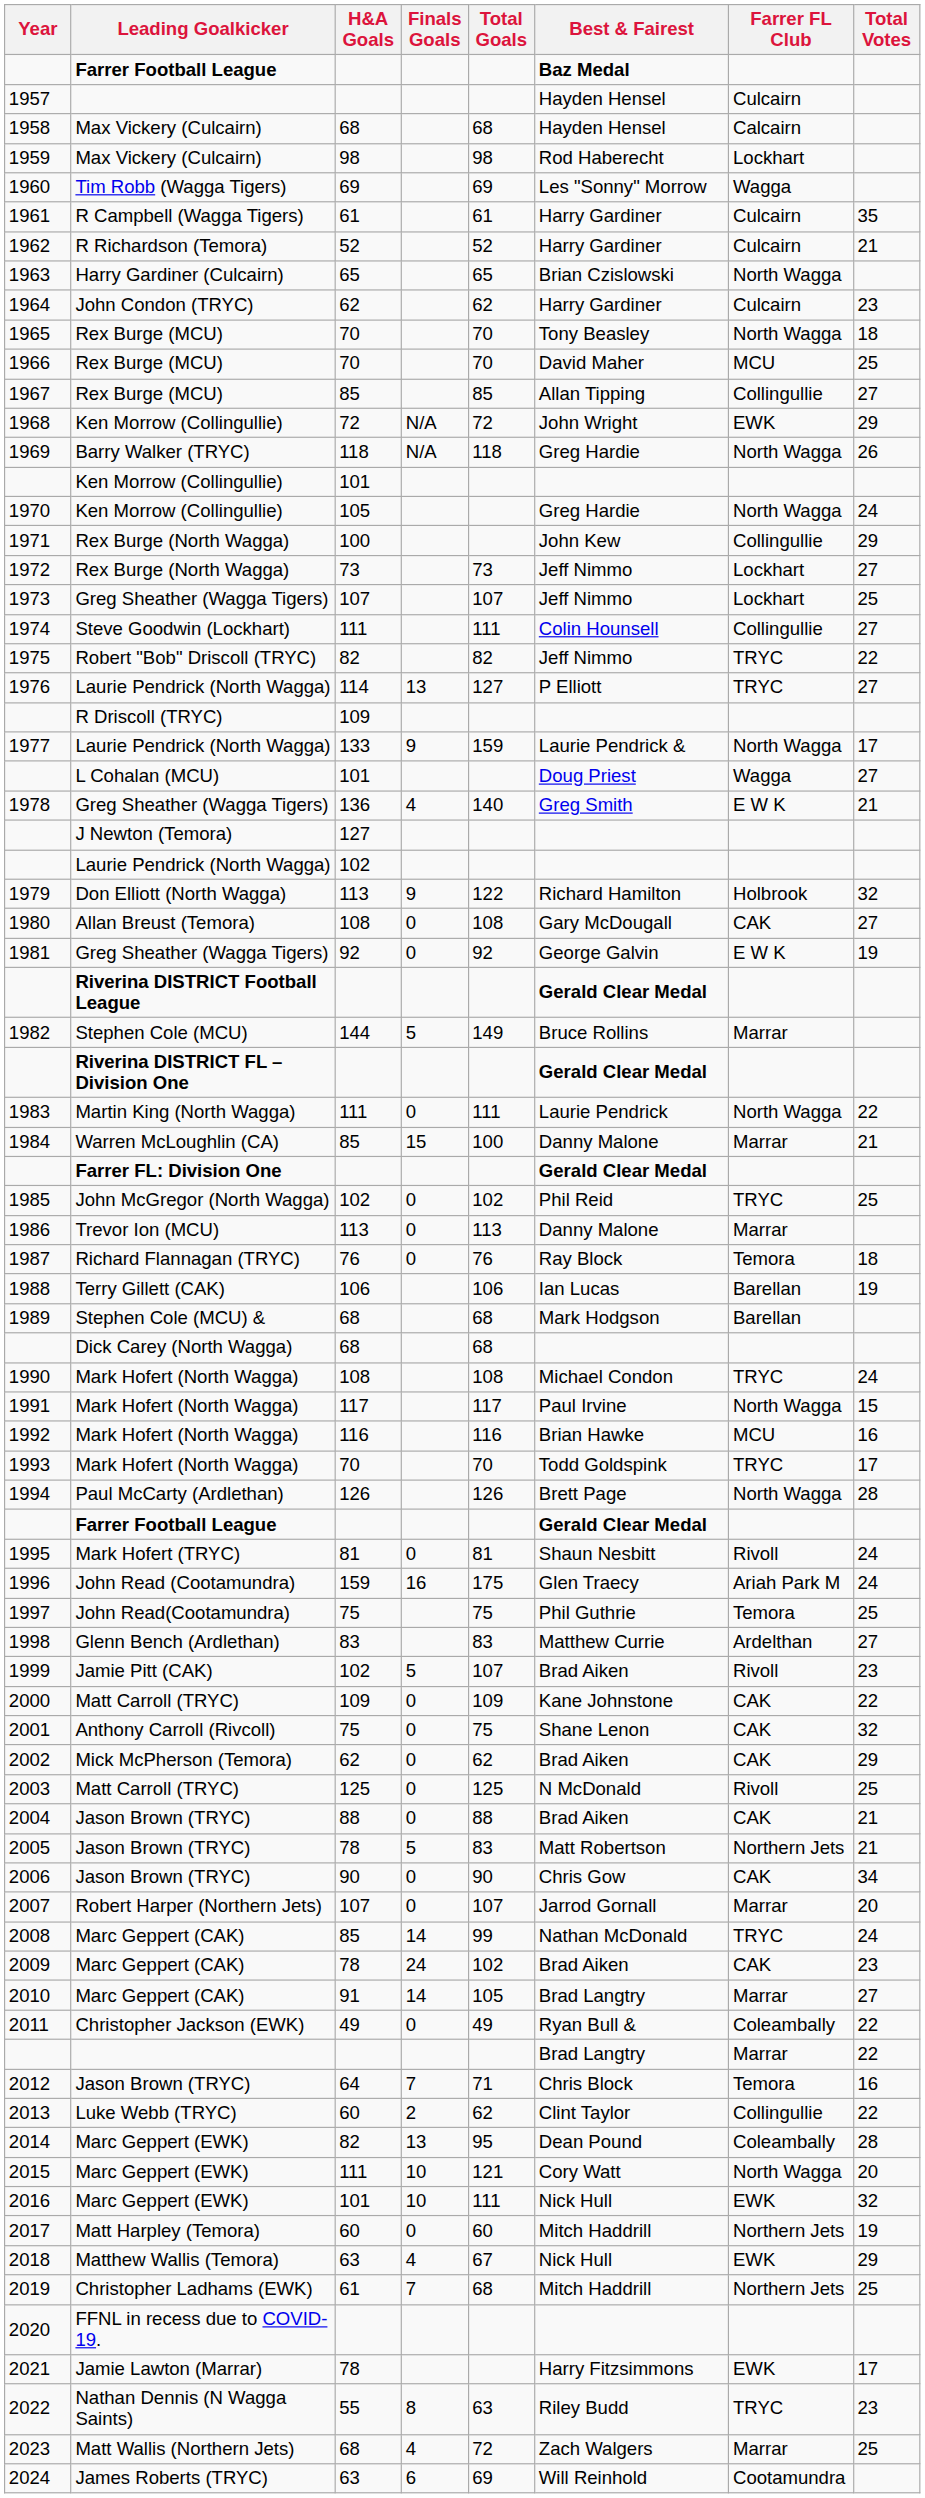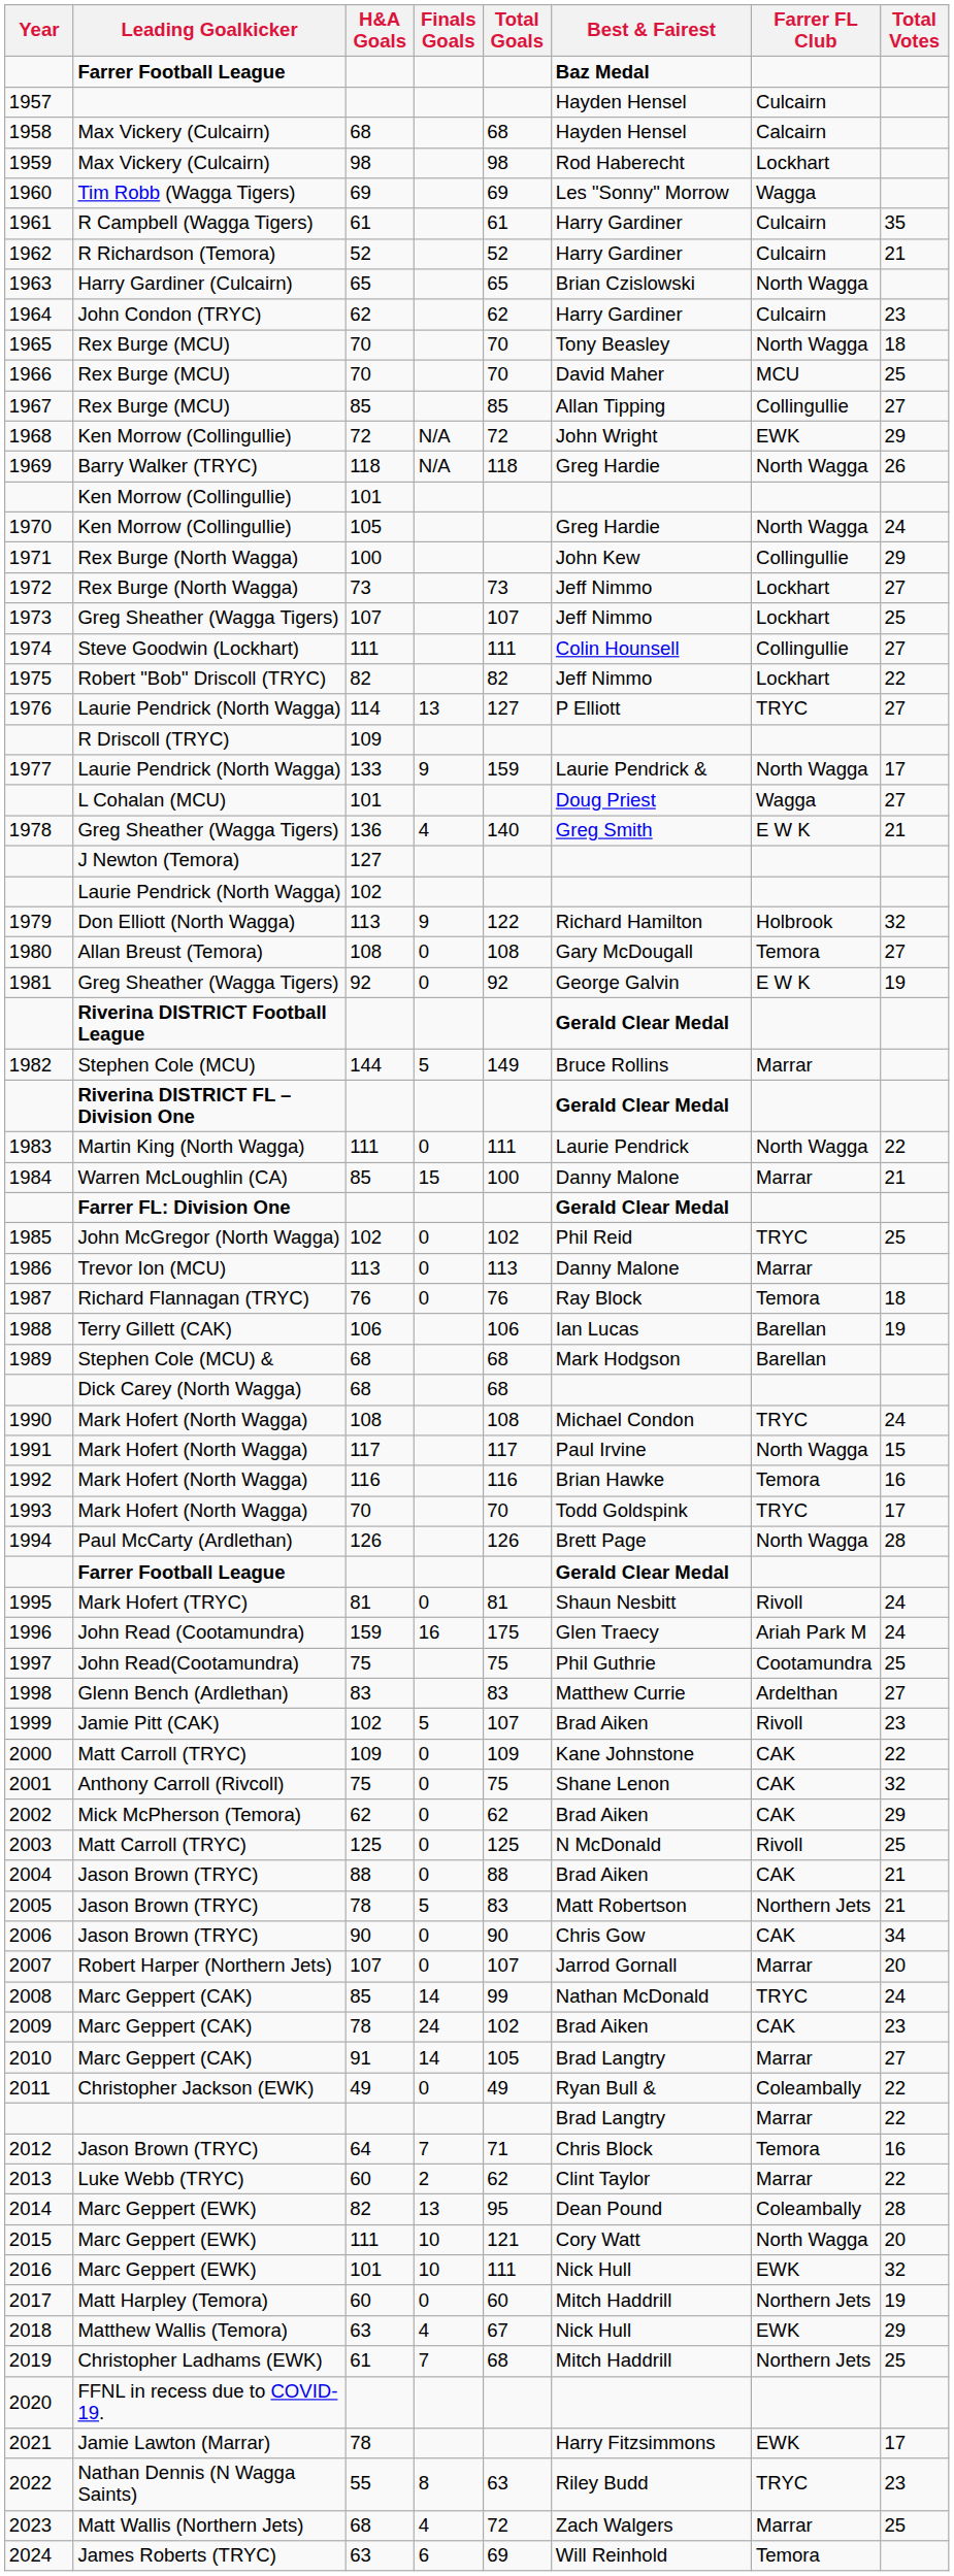 <table class="wikitable">
 <tr>
 <th style="color:crimson" width="50">Year</th>
 <th style="color:crimson" width="220">Leading Goalkicker</th>
 <th style="color:crimson" width="50">H&A Goals</th>
 <th style="color:crimson" width="50">Finals Goals</th>
 <th style="color:crimson" width="50">Total Goals</th>
 <th style="color:crimson" width="160">Best & Fairest</th>
 <th style="color:crimson" width="100">Farrer FL Club</th>
 <th style="color:crimson" width="50">Total Votes</th>
 </tr>
 <tr>
 <td></td>
 <td><strong>Farrer Football League</strong></td>
 <td></td>
 <td></td>
 <td></td>
 <td><strong>Baz Medal</strong></td>
 <td></td>
 <td></td>
 </tr>
 <tr>
 <td>1957</td>
 <td></td>
 <td></td>
 <td></td>
 <td></td>
 <td>Hayden Hensel</td>
 <td>Culcairn</td>
 <td></td>
 </tr>
 <tr>
 <td>1958</td>
 <td>Max Vickery (Culcairn)</td>
 <td>68</td>
 <td></td>
 <td>68</td>
 <td>Hayden Hensel</td>
 <td>Calcairn</td>
 <td></td>
 </tr>
 <tr>
 <td>1959</td>
 <td>Max Vickery (Culcairn)</td>
 <td>98</td>
 <td></td>
 <td>98</td>
 <td>Rod Haberecht</td>
 <td>Lockhart</td>
 <td></td>
 </tr>
 <tr>
 <td>1960</td>
 <td><a href='#'>Tim Robb</a> (Wagga Tigers)</td>
 <td>69</td>
 <td></td>
 <td>69</td>
 <td>Les "Sonny" Morrow</td>
 <td>Wagga</td>
 <td></td>
 </tr>
 <tr>
 <td>1961</td>
 <td>R Campbell (Wagga Tigers)</td>
 <td>61</td>
 <td></td>
 <td>61</td>
 <td>Harry Gardiner</td>
 <td>Culcairn</td>
 <td>35</td>
 </tr>
 <tr>
 <td>1962</td>
 <td>R Richardson (Temora)</td>
 <td>52</td>
 <td></td>
 <td>52</td>
 <td>Harry Gardiner</td>
 <td>Culcairn</td>
 <td>21</td>
 </tr>
 <tr>
 <td>1963</td>
 <td>Harry Gardiner (Culcairn)</td>
 <td>65</td>
 <td></td>
 <td>65</td>
 <td>Brian Czislowski</td>
 <td>North Wagga</td>
 <td></td>
 </tr>
 <tr>
 <td>1964</td>
 <td>John Condon (TRYC)</td>
 <td>62</td>
 <td></td>
 <td>62</td>
 <td>Harry Gardiner</td>
 <td>Culcairn</td>
 <td>23</td>
 </tr>
 <tr>
 <td>1965</td>
 <td>Rex Burge (MCU)</td>
 <td>70</td>
 <td></td>
 <td>70</td>
 <td>Tony Beasley</td>
 <td>North Wagga</td>
 <td>18</td>
 </tr>
 <tr>
 <td>1966</td>
 <td>Rex Burge (MCU)</td>
 <td>70</td>
 <td></td>
 <td>70</td>
 <td>David Maher</td>
 <td>MCU</td>
 <td>25</td>
 </tr>
 <tr>
 <td>1967</td>
 <td>Rex Burge (MCU)</td>
 <td>85</td>
 <td></td>
 <td>85</td>
 <td>Allan Tipping</td>
 <td>Collingullie</td>
 <td>27</td>
 </tr>
 <tr>
 <td>1968</td>
 <td>Ken Morrow (Collingullie)</td>
 <td>72</td>
 <td>N/A</td>
 <td>72</td>
 <td>John Wright</td>
 <td>EWK</td>
 <td>29</td>
 </tr>
 <tr>
 <td>1969</td>
 <td>Barry Walker (TRYC)</td>
 <td>118</td>
 <td>N/A</td>
 <td>118</td>
 <td>Greg Hardie</td>
 <td>North Wagga</td>
 <td>26</td>
 </tr>
 <tr>
 <td></td>
 <td>Ken Morrow (Collingullie)</td>
 <td>101</td>
 <td></td>
 <td></td>
 <td></td>
 <td></td>
 <td></td>
 </tr>
 <tr>
 <td>1970</td>
 <td>Ken Morrow (Collingullie)</td>
 <td>105</td>
 <td></td>
 <td></td>
 <td>Greg Hardie</td>
 <td>North Wagga</td>
 <td>24</td>
 </tr>
 <tr>
 <td>1971</td>
 <td>Rex Burge (North Wagga)</td>
 <td>100</td>
 <td></td>
 <td></td>
 <td>John Kew</td>
 <td>Collingullie</td>
 <td>29</td>
 </tr>
 <tr>
 <td>1972</td>
 <td>Rex Burge (North Wagga)</td>
 <td>73</td>
 <td></td>
 <td>73</td>
 <td>Jeff Nimmo</td>
 <td>Lockhart</td>
 <td>27</td>
 </tr>
 <tr>
 <td>1973</td>
 <td>Greg Sheather (Wagga Tigers)</td>
 <td>107</td>
 <td></td>
 <td>107</td>
 <td>Jeff Nimmo</td>
 <td>Lockhart</td>
 <td>25</td>
 </tr>
 <tr>
 <td>1974</td>
 <td>Steve Goodwin (Lockhart)</td>
 <td>111</td>
 <td></td>
 <td>111</td>
 <td><a href='#'>Colin Hounsell</a></td>
 <td>Collingullie</td>
 <td>27</td>
 </tr>
 <tr>
 <td>1975</td>
 <td>Robert "Bob" Driscoll (TRYC)</td>
 <td>82</td>
 <td></td>
 <td>82</td>
 <td>Jeff Nimmo</td>
-<td>TRYC</td>
+<td>Lockhart</td>
 <td>22</td>
 </tr>
 <tr>
 <td>1976</td>
 <td>Laurie Pendrick (North Wagga)</td>
 <td>114</td>
 <td>13</td>
 <td>127</td>
 <td>P Elliott</td>
 <td>TRYC</td>
 <td>27</td>
 </tr>
 <tr>
 <td></td>
 <td>R Driscoll (TRYC)</td>
 <td>109</td>
 <td></td>
 <td></td>
 <td></td>
 <td></td>
 <td></td>
 </tr>
 <tr>
 <td>1977</td>
 <td>Laurie Pendrick (North Wagga)</td>
 <td>133</td>
 <td>9</td>
 <td>159</td>
 <td>Laurie Pendrick &</td>
 <td>North Wagga</td>
 <td>17</td>
 </tr>
 <tr>
 <td></td>
 <td>L Cohalan (MCU)</td>
 <td>101</td>
 <td></td>
 <td></td>
 <td><a href='#'>Doug Priest</a></td>
 <td>Wagga</td>
 <td>27</td>
 </tr>
 <tr>
 <td>1978</td>
 <td>Greg Sheather (Wagga Tigers)</td>
 <td>136</td>
 <td>4</td>
 <td>140</td>
 <td><a href='#'>Greg Smith</a></td>
 <td>E W K</td>
 <td>21</td>
 </tr>
 <tr>
 <td></td>
 <td>J Newton (Temora)</td>
 <td>127</td>
 <td></td>
 <td></td>
 <td></td>
 <td></td>
 <td></td>
 </tr>
 <tr>
 <td></td>
 <td>Laurie Pendrick (North Wagga)</td>
 <td>102</td>
 <td></td>
 <td></td>
 <td></td>
 <td></td>
 <td></td>
 </tr>
 <tr>
 <td>1979</td>
 <td>Don Elliott (North Wagga)</td>
 <td>113</td>
 <td>9</td>
 <td>122</td>
 <td>Richard Hamilton</td>
 <td>Holbrook</td>
 <td>32</td>
 </tr>
 <tr>
 <td>1980</td>
 <td>Allan Breust (Temora)</td>
 <td>108</td>
 <td>0</td>
 <td>108</td>
 <td>Gary McDougall</td>
-<td>CAK</td>
+<td>Temora</td>
 <td>27</td>
 </tr>
 <tr>
 <td>1981</td>
 <td>Greg Sheather (Wagga Tigers)</td>
 <td>92</td>
 <td>0</td>
 <td>92</td>
 <td>George Galvin</td>
 <td>E W K</td>
 <td>19</td>
 </tr>
 <tr>
 <td></td>
 <td><strong>Riverina DISTRICT Football League</strong></td>
 <td></td>
 <td></td>
 <td></td>
 <td><strong>Gerald Clear Medal</strong></td>
 <td></td>
 <td></td>
 </tr>
 <tr>
 <td>1982</td>
 <td>Stephen Cole (MCU)</td>
 <td>144</td>
 <td>5</td>
 <td>149</td>
 <td>Bruce Rollins</td>
 <td>Marrar</td>
 <td></td>
 </tr>
 <tr>
 <td></td>
 <td><strong>Riverina DISTRICT FL – Division One</strong></td>
 <td></td>
 <td></td>
 <td></td>
 <td><strong>Gerald Clear Medal</strong></td>
 <td></td>
 <td></td>
 </tr>
 <tr>
 <td>1983</td>
 <td>Martin King (North Wagga)</td>
 <td>111</td>
 <td>0</td>
 <td>111</td>
 <td>Laurie Pendrick</td>
 <td>North Wagga</td>
 <td>22</td>
 </tr>
 <tr>
 <td>1984</td>
 <td>Warren McLoughlin (CA)</td>
 <td>85</td>
 <td>15</td>
 <td>100</td>
 <td>Danny Malone</td>
 <td>Marrar</td>
 <td>21</td>
 </tr>
 <tr>
 <td></td>
 <td><strong>Farrer FL: Division One</strong></td>
 <td></td>
 <td></td>
 <td></td>
 <td><strong>Gerald Clear Medal</strong></td>
 <td></td>
 <td></td>
 </tr>
 <tr>
 <td>1985</td>
 <td>John McGregor (North Wagga)</td>
 <td>102</td>
 <td>0</td>
 <td>102</td>
 <td>Phil Reid</td>
 <td>TRYC</td>
 <td>25</td>
 </tr>
 <tr>
 <td>1986</td>
 <td>Trevor Ion (MCU)</td>
 <td>113</td>
 <td>0</td>
 <td>113</td>
 <td>Danny Malone</td>
 <td>Marrar</td>
 <td></td>
 </tr>
 <tr>
 <td>1987</td>
 <td>Richard Flannagan (TRYC)</td>
 <td>76</td>
 <td>0</td>
 <td>76</td>
 <td>Ray Block</td>
 <td>Temora</td>
 <td>18</td>
 </tr>
 <tr>
 <td>1988</td>
 <td>Terry Gillett (CAK)</td>
 <td>106</td>
 <td></td>
 <td>106</td>
 <td>Ian Lucas</td>
 <td>Barellan</td>
 <td>19</td>
 </tr>
 <tr>
 <td>1989</td>
 <td>Stephen Cole (MCU) &</td>
 <td>68</td>
 <td></td>
 <td>68</td>
 <td>Mark Hodgson</td>
 <td>Barellan</td>
 <td></td>
 </tr>
 <tr>
 <td></td>
 <td>Dick Carey (North Wagga)</td>
 <td>68</td>
 <td></td>
 <td>68</td>
 <td></td>
 <td></td>
 <td></td>
 </tr>
 <tr>
 <td>1990</td>
 <td>Mark Hofert (North Wagga)</td>
 <td>108</td>
 <td></td>
 <td>108</td>
 <td>Michael Condon</td>
 <td>TRYC</td>
 <td>24</td>
 </tr>
 <tr>
 <td>1991</td>
 <td>Mark Hofert (North Wagga)</td>
 <td>117</td>
 <td></td>
 <td>117</td>
 <td>Paul Irvine</td>
 <td>North Wagga</td>
 <td>15</td>
 </tr>
 <tr>
 <td>1992</td>
 <td>Mark Hofert (North Wagga)</td>
 <td>116</td>
 <td></td>
 <td>116</td>
 <td>Brian Hawke</td>
-<td>MCU</td>
+<td>Temora</td>
 <td>16</td>
 </tr>
 <tr>
 <td>1993</td>
 <td>Mark Hofert (North Wagga)</td>
 <td>70</td>
 <td></td>
 <td>70</td>
 <td>Todd Goldspink</td>
 <td>TRYC</td>
 <td>17</td>
 </tr>
 <tr>
 <td>1994</td>
 <td>Paul McCarty (Ardlethan)</td>
 <td>126</td>
 <td></td>
 <td>126</td>
 <td>Brett Page</td>
 <td>North Wagga</td>
 <td>28</td>
 </tr>
 <tr>
 <td></td>
 <td><strong>Farrer Football League</strong></td>
 <td></td>
 <td></td>
 <td></td>
 <td><strong>Gerald Clear Medal</strong></td>
 <td></td>
 <td></td>
 </tr>
 <tr>
 <td>1995</td>
 <td>Mark Hofert (TRYC)</td>
 <td>81</td>
 <td>0</td>
 <td>81</td>
 <td>Shaun Nesbitt</td>
 <td>Rivoll</td>
 <td>24</td>
 </tr>
 <tr>
 <td>1996</td>
 <td>John Read (Cootamundra)</td>
 <td>159</td>
 <td>16</td>
 <td>175</td>
 <td>Glen Traecy</td>
 <td>Ariah Park M</td>
 <td>24</td>
 </tr>
 <tr>
 <td>1997</td>
 <td>John Read(Cootamundra)</td>
 <td>75</td>
 <td></td>
 <td>75</td>
 <td>Phil Guthrie</td>
-<td>Temora</td>
+<td>Cootamundra</td>
 <td>25</td>
 </tr>
 <tr>
 <td>1998</td>
 <td>Glenn Bench (Ardlethan)</td>
 <td>83</td>
 <td></td>
 <td>83</td>
 <td>Matthew Currie</td>
 <td>Ardelthan</td>
 <td>27</td>
 </tr>
 <tr>
 <td>1999</td>
 <td>Jamie Pitt (CAK)</td>
 <td>102</td>
 <td>5</td>
 <td>107</td>
 <td>Brad Aiken</td>
 <td>Rivoll</td>
 <td>23</td>
 </tr>
 <tr>
 <td>2000</td>
 <td>Matt Carroll (TRYC)</td>
 <td>109</td>
 <td>0</td>
 <td>109</td>
 <td>Kane Johnstone</td>
 <td>CAK</td>
 <td>22</td>
 </tr>
 <tr>
 <td>2001</td>
 <td>Anthony Carroll (Rivcoll)</td>
 <td>75</td>
 <td>0</td>
 <td>75</td>
 <td>Shane Lenon</td>
 <td>CAK</td>
 <td>32</td>
 </tr>
 <tr>
 <td>2002</td>
 <td>Mick McPherson (Temora)</td>
 <td>62</td>
 <td>0</td>
 <td>62</td>
 <td>Brad Aiken</td>
 <td>CAK</td>
 <td>29</td>
 </tr>
 <tr>
 <td>2003</td>
 <td>Matt Carroll (TRYC)</td>
 <td>125</td>
 <td>0</td>
 <td>125</td>
 <td>N McDonald</td>
 <td>Rivoll</td>
 <td>25</td>
 </tr>
 <tr>
 <td>2004</td>
 <td>Jason Brown (TRYC)</td>
 <td>88</td>
 <td>0</td>
 <td>88</td>
 <td>Brad Aiken</td>
 <td>CAK</td>
 <td>21</td>
 </tr>
 <tr>
 <td>2005</td>
 <td>Jason Brown (TRYC)</td>
 <td>78</td>
 <td>5</td>
 <td>83</td>
 <td>Matt Robertson</td>
 <td>Northern Jets</td>
 <td>21</td>
 </tr>
 <tr>
 <td>2006</td>
 <td>Jason Brown (TRYC)</td>
 <td>90</td>
 <td>0</td>
 <td>90</td>
 <td>Chris Gow</td>
 <td>CAK</td>
 <td>34</td>
 </tr>
 <tr>
 <td>2007</td>
 <td>Robert Harper (Northern Jets)</td>
 <td>107</td>
 <td>0</td>
 <td>107</td>
 <td>Jarrod Gornall</td>
 <td>Marrar</td>
 <td>20</td>
 </tr>
 <tr>
 <td>2008</td>
 <td>Marc Geppert (CAK)</td>
 <td>85</td>
 <td>14</td>
 <td>99</td>
 <td>Nathan McDonald</td>
 <td>TRYC</td>
 <td>24</td>
 </tr>
 <tr>
 <td>2009</td>
 <td>Marc Geppert (CAK)</td>
 <td>78</td>
 <td>24</td>
 <td>102</td>
 <td>Brad Aiken</td>
 <td>CAK</td>
 <td>23</td>
 </tr>
 <tr>
 <td>2010</td>
 <td>Marc Geppert (CAK)</td>
 <td>91</td>
 <td>14</td>
 <td>105</td>
 <td>Brad Langtry</td>
 <td>Marrar</td>
 <td>27</td>
 </tr>
 <tr>
 <td>2011</td>
 <td>Christopher Jackson (EWK)</td>
 <td>49</td>
 <td>0</td>
 <td>49</td>
 <td>Ryan Bull &</td>
 <td>Coleambally</td>
 <td>22</td>
 </tr>
 <tr>
 <td></td>
 <td></td>
 <td></td>
 <td></td>
 <td></td>
 <td>Brad Langtry</td>
 <td>Marrar</td>
 <td>22</td>
 </tr>
 <tr>
 <td>2012</td>
 <td>Jason Brown (TRYC)</td>
 <td>64</td>
 <td>7</td>
 <td>71</td>
 <td>Chris Block</td>
 <td>Temora</td>
 <td>16</td>
 </tr>
 <tr>
 <td>2013</td>
 <td>Luke Webb (TRYC)</td>
 <td>60</td>
 <td>2</td>
 <td>62</td>
 <td>Clint Taylor</td>
-<td>Collingullie</td>
+<td>Marrar</td>
 <td>22</td>
 </tr>
 <tr>
 <td>2014</td>
 <td>Marc Geppert (EWK)</td>
 <td>82</td>
 <td>13</td>
 <td>95</td>
 <td>Dean Pound</td>
 <td>Coleambally</td>
 <td>28</td>
 </tr>
 <tr>
 <td>2015</td>
 <td>Marc Geppert (EWK)</td>
 <td>111</td>
 <td>10</td>
 <td>121</td>
 <td>Cory Watt</td>
 <td>North Wagga</td>
 <td>20</td>
 </tr>
 <tr>
 <td>2016</td>
 <td>Marc Geppert (EWK)</td>
 <td>101</td>
 <td>10</td>
 <td>111</td>
 <td>Nick Hull</td>
 <td>EWK</td>
 <td>32</td>
 </tr>
 <tr>
 <td>2017</td>
 <td>Matt Harpley (Temora)</td>
 <td>60</td>
 <td>0</td>
 <td>60</td>
 <td>Mitch Haddrill</td>
 <td>Northern Jets</td>
 <td>19</td>
 </tr>
 <tr>
 <td>2018</td>
 <td>Matthew Wallis (Temora)</td>
 <td>63</td>
 <td>4</td>
 <td>67</td>
 <td>Nick Hull</td>
 <td>EWK</td>
 <td>29</td>
 </tr>
 <tr>
 <td>2019</td>
 <td>Christopher Ladhams (EWK)</td>
 <td>61</td>
 <td>7</td>
 <td>68</td>
 <td>Mitch Haddrill</td>
 <td>Northern Jets</td>
 <td>25</td>
 </tr>
 <tr>
 <td>2020</td>
 <td>FFNL in recess due to <a href='#'>COVID-19</a>.</td>
 <td></td>
 <td></td>
 <td></td>
 <td></td>
 <td></td>
 <td></td>
 </tr>
 <tr>
 <td>2021</td>
 <td>Jamie Lawton	 (Marrar)</td>
 <td>78</td>
 <td></td>
 <td></td>
 <td>Harry Fitzsimmons</td>
 <td>EWK</td>
 <td>17</td>
 </tr>
 <tr>
 <td>2022</td>
 <td>Nathan Dennis (N Wagga Saints)</td>
 <td>55</td>
 <td>8</td>
 <td>63</td>
 <td>Riley Budd</td>
 <td>TRYC</td>
 <td>23</td>
 </tr>
 <tr>
 <td>2023</td>
 <td>Matt Wallis (Northern Jets)</td>
 <td>68</td>
 <td>4</td>
 <td>72</td>
 <td>Zach Walgers</td>
 <td>Marrar</td>
 <td>25</td>
 </tr>
 <tr>
 <td>2024</td>
 <td>James Roberts (TRYC)</td>
 <td>63</td>
 <td>6</td>
 <td>69</td>
 <td>Will Reinhold</td>
-<td>Cootamundra</td>
+<td>Temora</td>
 <td></td>
 </tr>
 </table>
